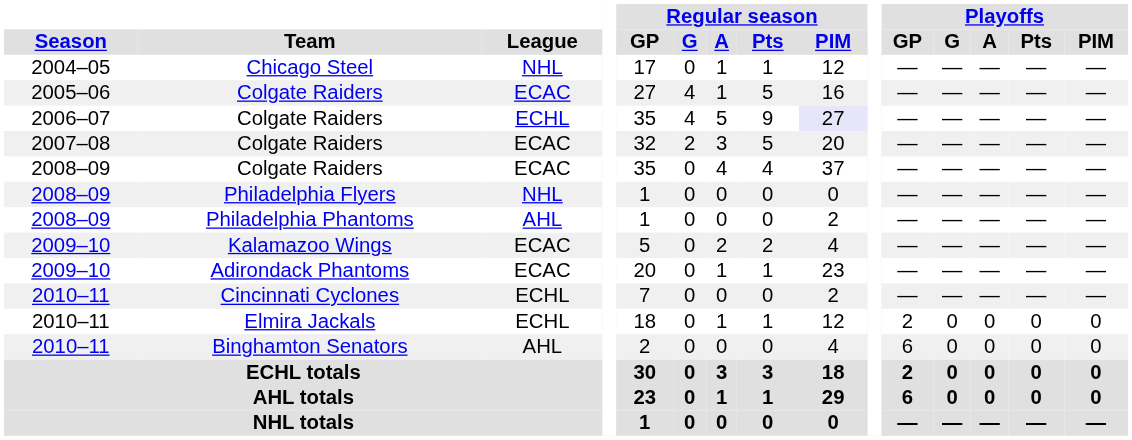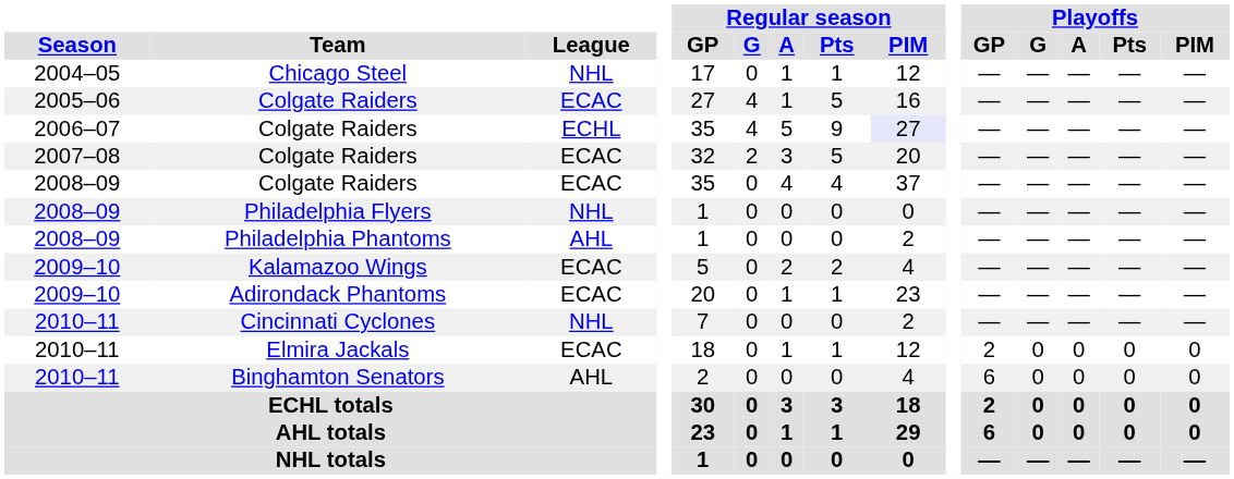 <table BORDER="0" CELLPADDING="1" CELLSPACING="0" width="70%" style="text-align:center">
 <tr bgcolor="#e0e0e0">
 <th colspan="3" bgcolor="#ffffff"> </th>
 <th rowspan="99" bgcolor="#ffffff"> </th>
 <th colspan="5"><a href='#'>Regular season</a></th>
 <th rowspan="99" bgcolor="#ffffff"> </th>
 <th colspan="5"><a href='#'>Playoffs</a></th>
 </tr>
 <tr ALIGN="center" bgcolor="#e0e0e0">
 <th><a href='#'>Season</a></th>
 <th>Team</th>
 <th>League</th>
 <th>GP</th>
 <th><a href='#'>G</a></th>
 <th><a href='#'>A</a></th>
 <th><a href='#'>Pts</a></th>
 <th><a href='#'>PIM</a></th>
 <th>GP</th>
 <th>G</th>
 <th>A</th>
 <th>Pts</th>
 <th>PIM</th>
 </tr>
 <tr ALIGN="center">
 <td>2004–05</td>
 <td><a href='#'>Chicago Steel</a></td>
 <td><a href='#'>NHL</a></td>
 <td>17</td>
 <td>0</td>
 <td>1</td>
 <td>1</td>
 <td>12</td>
 <td>—</td>
 <td>—</td>
 <td>—</td>
 <td>—</td>
 <td>—</td>
 </tr>
 <tr ALIGN="center" bgcolor="#f0f0f0">
 <td>2005–06</td>
 <td><a href='#'>Colgate Raiders</a></td>
 <td><a href='#'>ECAC</a></td>
 <td>27</td>
 <td>4</td>
 <td>1</td>
 <td>5</td>
 <td>16</td>
 <td>—</td>
 <td>—</td>
 <td>—</td>
 <td>—</td>
 <td>—</td>
 </tr>
 <tr ALIGN="center">
 <td>2006–07</td>
 <td>Colgate Raiders</td>
 <td><a href='#'>ECHL</a></td>
 <td>35</td>
 <td>4</td>
 <td>5</td>
 <td>9</td>
 <td style="background: lavender;">27</td>
 <td>—</td>
 <td>—</td>
 <td>—</td>
 <td>—</td>
 <td>—</td>
 </tr>
 <tr ALIGN="center" bgcolor="#f0f0f0">
 <td>2007–08</td>
 <td>Colgate Raiders</td>
 <td>ECAC</td>
 <td>32</td>
 <td>2</td>
 <td>3</td>
 <td>5</td>
 <td>20</td>
 <td>—</td>
 <td>—</td>
 <td>—</td>
 <td>—</td>
 <td>—</td>
 </tr>
 <tr ALIGN="center">
 <td>2008–09</td>
 <td>Colgate Raiders</td>
 <td>ECAC</td>
 <td>35</td>
 <td>0</td>
 <td>4</td>
 <td>4</td>
 <td>37</td>
 <td>—</td>
 <td>—</td>
 <td>—</td>
 <td>—</td>
 <td>—</td>
 </tr>
 <tr ALIGN="center" bgcolor="#f0f0f0">
 <td><a href='#'>2008–09</a></td>
 <td><a href='#'>Philadelphia Flyers</a></td>
 <td><a href='#'>NHL</a></td>
 <td>1</td>
 <td>0</td>
 <td>0</td>
 <td>0</td>
 <td>0</td>
 <td>—</td>
 <td>—</td>
 <td>—</td>
 <td>—</td>
 <td>—</td>
 </tr>
 <tr ALIGN="center">
 <td><a href='#'>2008–09</a></td>
 <td><a href='#'>Philadelphia Phantoms</a></td>
 <td><a href='#'>AHL</a></td>
 <td>1</td>
 <td>0</td>
 <td>0</td>
 <td>0</td>
 <td>2</td>
 <td>—</td>
 <td>—</td>
 <td>—</td>
 <td>—</td>
 <td>—</td>
 </tr>
 <tr ALIGN="center" bgcolor="#f0f0f0">
 <td><a href='#'>2009–10</a></td>
 <td><a href='#'>Kalamazoo Wings</a></td>
 <td>ECAC</td>
 <td>5</td>
 <td>0</td>
 <td>2</td>
 <td>2</td>
 <td>4</td>
 <td>—</td>
 <td>—</td>
 <td>—</td>
 <td>—</td>
 <td>—</td>
 </tr>
 <tr ALIGN="center">
 <td><a href='#'>2009–10</a></td>
 <td><a href='#'>Adirondack Phantoms</a></td>
 <td>ECAC</td>
 <td>20</td>
 <td>0</td>
 <td>1</td>
 <td>1</td>
 <td>23</td>
 <td>—</td>
 <td>—</td>
 <td>—</td>
 <td>—</td>
 <td>—</td>
 </tr>
 <tr ALIGN="center" bgcolor="#f0f0f0">
 <td><a href='#'>2010–11</a></td>
 <td><a href='#'>Cincinnati Cyclones</a></td>
-<td>ECHL</td>
+<td><a href='#'>NHL</a></td>
 <td>7</td>
 <td>0</td>
 <td>0</td>
 <td>0</td>
 <td>2</td>
 <td>—</td>
 <td>—</td>
 <td>—</td>
 <td>—</td>
 <td>—</td>
 </tr>
 <tr ALIGN="center">
 <td>2010–11</td>
 <td><a href='#'>Elmira Jackals</a></td>
-<td>ECHL</td>
+<td>ECAC</td>
 <td>18</td>
 <td>0</td>
 <td>1</td>
 <td>1</td>
 <td>12</td>
 <td>2</td>
 <td>0</td>
 <td>0</td>
 <td>0</td>
 <td>0</td>
 </tr>
 <tr ALIGN="center" bgcolor="#f0f0f0">
 <td><a href='#'>2010–11</a></td>
 <td><a href='#'>Binghamton Senators</a></td>
 <td>AHL</td>
 <td>2</td>
 <td>0</td>
 <td>0</td>
 <td>0</td>
 <td>4</td>
 <td>6</td>
 <td>0</td>
 <td>0</td>
 <td>0</td>
 <td>0</td>
 </tr>
 <tr ALIGN="center" bgcolor="#e0e0e0">
 <th colspan="3">ECHL totals</th>
 <th>30</th>
 <th>0</th>
 <th>3</th>
 <th>3</th>
 <th>18</th>
 <th>2</th>
 <th>0</th>
 <th>0</th>
 <th>0</th>
 <th>0</th>
 </tr>
 <tr ALIGN="center" bgcolor="#e0e0e0">
 <th colspan="3">AHL totals</th>
 <th>23</th>
 <th>0</th>
 <th>1</th>
 <th>1</th>
 <th>29</th>
 <th>6</th>
 <th>0</th>
 <th>0</th>
 <th>0</th>
 <th>0</th>
 </tr>
 <tr ALIGN="center" bgcolor="#e0e0e0">
 <th colspan="3">NHL totals</th>
 <th>1</th>
 <th>0</th>
 <th>0</th>
 <th>0</th>
 <th>0</th>
 <th>—</th>
 <th>—</th>
 <th>—</th>
 <th>—</th>
 <th>—</th>
 </tr>
 </table>
